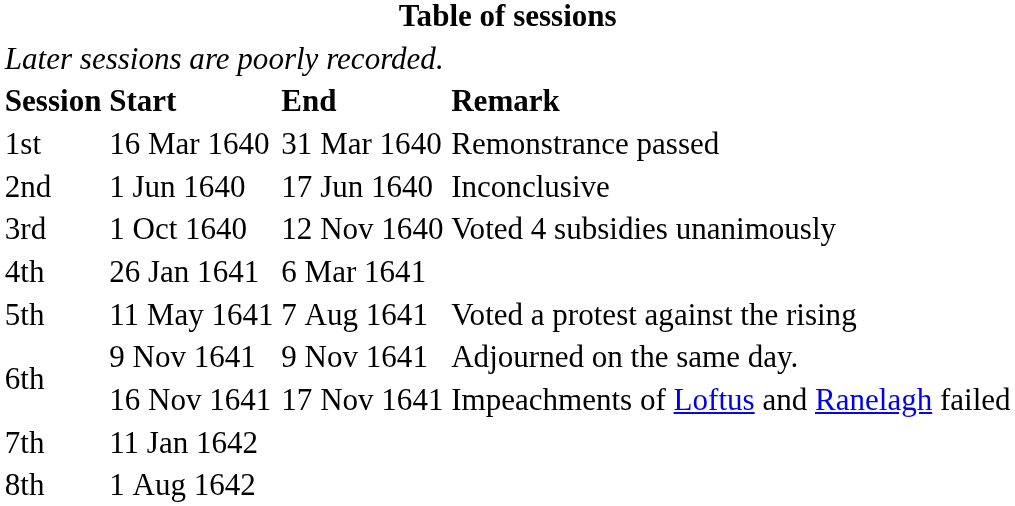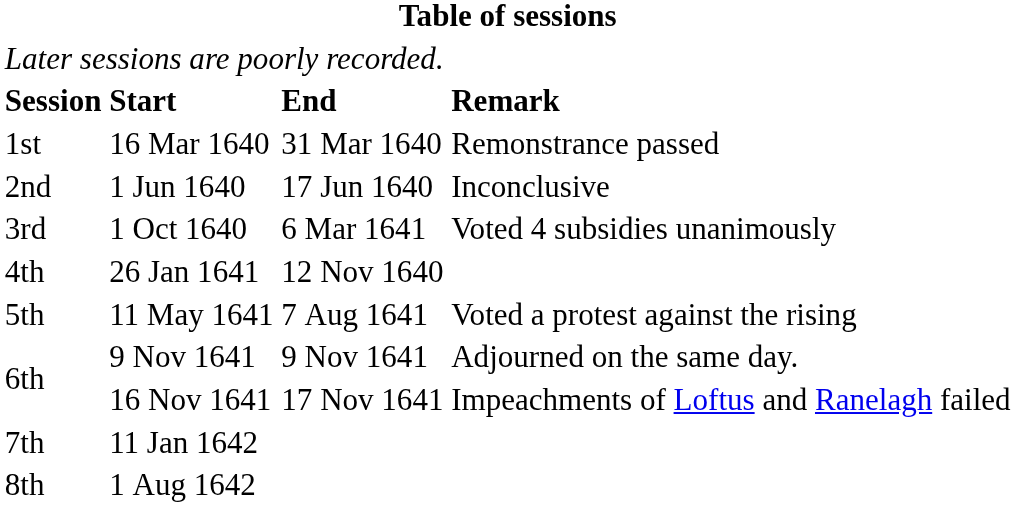 <table>
 <tr>
 <th colspan=4>Table of sessions</th>
 </tr>
 <tr>
 <td colspan=4><em>Later sessions are poorly recorded.</em></td>
 </tr>
 <tr>
 <th>Session</th>
 <th align=left>Start</th>
 <th align=left>End</th>
 <th align=left>Remark</th>
 </tr>
 <tr>
 <td>1st</td>
 <td>16 Mar 1640</td>
 <td>31 Mar 1640</td>
 <td>Remonstrance passed</td>
 </tr>
 <tr>
 <td>2nd</td>
 <td>1 Jun 1640</td>
 <td>17 Jun 1640</td>
 <td>Inconclusive</td>
 </tr>
 <tr>
 <td>3rd</td>
 <td>1 Oct 1640</td>
-<td>12 Nov 1640</td>
+<td>6 Mar 1641</td>
 <td>Voted 4 subsidies unanimously</td>
 </tr>
 <tr>
 <td>4th</td>
 <td>26 Jan 1641</td>
-<td>6 Mar 1641</td>
+<td>12 Nov 1640</td>
 </tr>
 <tr>
 <td>5th</td>
 <td>11 May 1641</td>
 <td>7 Aug 1641</td>
 <td>Voted a protest against the rising</td>
 </tr>
 <tr>
 <td rowspan=2>6th</td>
 <td>9 Nov 1641</td>
 <td>9 Nov 1641</td>
 <td>Adjourned on the same day.</td>
 </tr>
 <tr>
 <td>16 Nov 1641</td>
 <td>17 Nov 1641</td>
 <td>Impeachments of <a href='#'>Loftus</a> and <a href='#'>Ranelagh</a> failed</td>
 </tr>
 <tr>
 <td>7th</td>
 <td>11 Jan 1642</td>
 <td></td>
 <td></td>
 </tr>
 <tr>
 <td>8th</td>
 <td>1 Aug 1642</td>
 <td></td>
 <td></td>
 </tr>
 </table>
